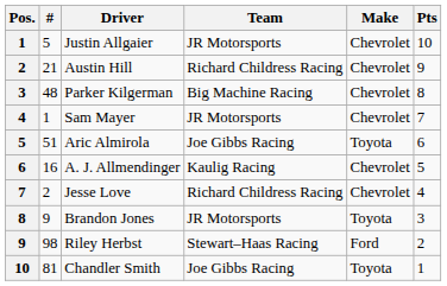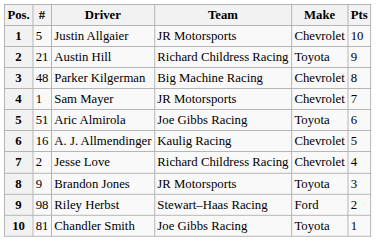 <table class="wikitable" style="font-size:95%">
 <tr>
 <th>Pos.</th>
 <th>#</th>
 <th>Driver</th>
 <th>Team</th>
 <th>Make</th>
 <th>Pts</th>
 </tr>
 <tr>
 <th>1</th>
 <td>5</td>
 <td>Justin Allgaier</td>
 <td>JR Motorsports</td>
 <td>Chevrolet</td>
 <td>10</td>
 </tr>
 <tr>
 <th>2</th>
 <td>21</td>
 <td>Austin Hill</td>
 <td>Richard Childress Racing</td>
-<td>Chevrolet</td>
+<td>Toyota</td>
 <td>9</td>
 </tr>
 <tr>
 <th>3</th>
 <td>48</td>
 <td>Parker Kilgerman</td>
 <td>Big Machine Racing</td>
 <td>Chevrolet</td>
 <td>8</td>
 </tr>
 <tr>
 <th>4</th>
 <td>1</td>
 <td>Sam Mayer</td>
 <td>JR Motorsports</td>
 <td>Chevrolet</td>
 <td>7</td>
 </tr>
 <tr>
 <th>5</th>
 <td>51</td>
 <td>Aric Almirola</td>
 <td>Joe Gibbs Racing</td>
 <td>Toyota</td>
 <td>6</td>
 </tr>
 <tr>
 <th>6</th>
 <td>16</td>
 <td>A. J. Allmendinger</td>
 <td>Kaulig Racing</td>
 <td>Chevrolet</td>
 <td>5</td>
 </tr>
 <tr>
 <th>7</th>
 <td>2</td>
 <td>Jesse Love</td>
 <td>Richard Childress Racing</td>
 <td>Chevrolet</td>
 <td>4</td>
 </tr>
 <tr>
 <th>8</th>
 <td>9</td>
 <td>Brandon Jones</td>
 <td>JR Motorsports</td>
 <td>Toyota</td>
 <td>3</td>
 </tr>
 <tr>
 <th>9</th>
 <td>98</td>
 <td>Riley Herbst</td>
 <td>Stewart–Haas Racing</td>
 <td>Ford</td>
 <td>2</td>
 </tr>
 <tr>
 <th>10</th>
 <td>81</td>
 <td>Chandler Smith</td>
 <td>Joe Gibbs Racing</td>
 <td>Toyota</td>
 <td>1</td>
 </tr>
 </table>
